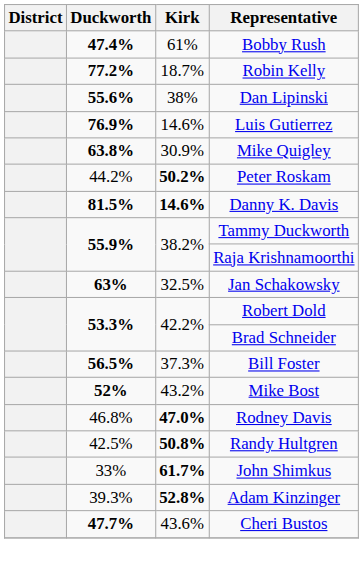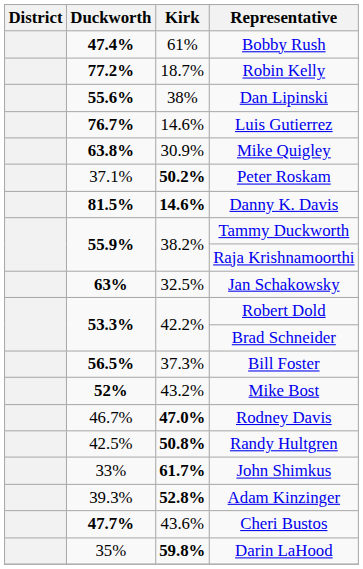 <table class=wikitable>
 <tr>
 <th>District</th>
 <th>Duckworth</th>
 <th>Kirk</th>
 <th>Representative</th>
 </tr>
 <tr align=center>
 <th></th>
 <td><strong>47.4%</strong></td>
 <td>61%</td>
 <td><a href='#'>Bobby Rush</a></td>
 </tr>
 <tr align=center>
 <th></th>
 <td><strong>77.2%</strong></td>
 <td>18.7%</td>
 <td><a href='#'>Robin Kelly</a></td>
 </tr>
 <tr align=center>
 <th></th>
 <td><strong>55.6%</strong></td>
 <td>38%</td>
 <td><a href='#'>Dan Lipinski</a></td>
 </tr>
 <tr align=center>
 <th></th>
-<td><strong>76.9%</strong></td>
+<td><strong>76.7%</strong></td>
 <td>14.6%</td>
 <td><a href='#'>Luis Gutierrez</a></td>
 </tr>
 <tr align=center>
 <th></th>
 <td><strong>63.8%</strong></td>
 <td>30.9%</td>
 <td><a href='#'>Mike Quigley</a></td>
 </tr>
 <tr align=center>
 <th></th>
-<td>44.2%</td>
+<td>37.1%</td>
 <td><strong>50.2%</strong></td>
 <td><a href='#'>Peter Roskam</a></td>
 </tr>
 <tr align=center>
 <th></th>
 <td><strong>81.5%</strong></td>
 <td><strong>14.6%</strong></td>
 <td><a href='#'>Danny K. Davis</a></td>
 </tr>
 <tr align=center>
 <th rowspan=2 ></th>
 <td rowspan="2"><strong>55.9%</strong></td>
 <td rowspan=2>38.2%</td>
 <td><a href='#'>Tammy Duckworth</a></td>
 </tr>
 <tr align=center>
 <td><a href='#'>Raja Krishnamoorthi</a></td>
 </tr>
 <tr align=center>
 <th></th>
 <td><strong>63%</strong></td>
 <td>32.5%</td>
 <td><a href='#'>Jan Schakowsky</a></td>
 </tr>
 <tr align=center>
 <th rowspan=2 ></th>
 <td rowspan="2"><strong>53.3%</strong></td>
 <td rowspan=2>42.2%</td>
 <td><a href='#'>Robert Dold</a></td>
 </tr>
 <tr align=center>
 <td><a href='#'>Brad Schneider</a></td>
 </tr>
 <tr align=center>
 <th></th>
 <td><strong>56.5%</strong></td>
 <td>37.3%</td>
 <td><a href='#'>Bill Foster</a></td>
 </tr>
 <tr align=center>
 <th></th>
 <td><strong>52%</strong></td>
 <td>43.2%</td>
 <td><a href='#'>Mike Bost</a></td>
 </tr>
 <tr align=center>
 <th></th>
-<td>46.8%</td>
+<td>46.7%</td>
 <td><strong>47.0%</strong></td>
 <td><a href='#'>Rodney Davis</a></td>
 </tr>
 <tr align=center>
 <th></th>
 <td>42.5%</td>
 <td><strong>50.8%</strong></td>
 <td><a href='#'>Randy Hultgren</a></td>
 </tr>
 <tr align=center>
 <th></th>
 <td>33%</td>
 <td><strong>61.7%</strong></td>
 <td><a href='#'>John Shimkus</a></td>
 </tr>
 <tr align=center>
 <th></th>
 <td>39.3%</td>
 <td><strong>52.8%</strong></td>
 <td><a href='#'>Adam Kinzinger</a></td>
 </tr>
 <tr align=center>
 <th></th>
 <td><strong>47.7%</strong></td>
 <td>43.6%</td>
 <td><a href='#'>Cheri Bustos</a></td>
 </tr>
 <tr align=center>
+<th></th>
+<td>35%</td>
+<td><strong>59.8%</strong></td>
+<td><a href='#'>Darin LaHood</a></td>
+</tr>
+<tr align=center>
 </tr>
 </table>
